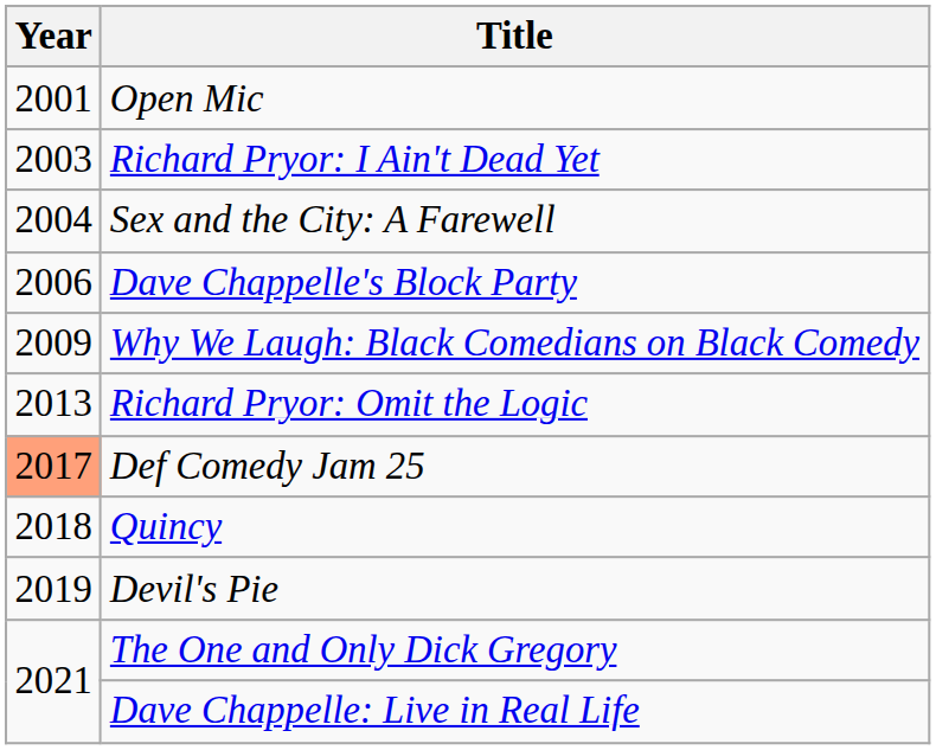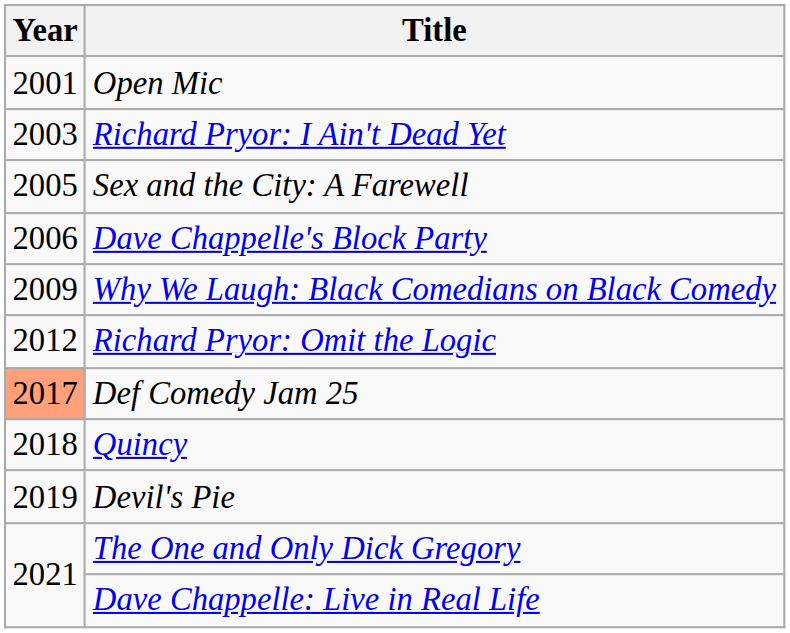 <table class="wikitable sortable">
 <tr>
 <th>Year</th>
 <th>Title</th>
 </tr>
 <tr>
 <td>2001</td>
 <td><em>Open Mic</em></td>
 </tr>
 <tr>
 <td>2003</td>
 <td><em><a href='#'>Richard Pryor: I Ain't Dead Yet</a></em></td>
 </tr>
 <tr>
-<td>2004</td>
+<td>2005</td>
 <td><em>Sex and the City: A Farewell</em></td>
 </tr>
 <tr>
 <td>2006</td>
 <td><em><a href='#'>Dave Chappelle's Block Party</a></em></td>
 </tr>
 <tr>
 <td>2009</td>
 <td><em><a href='#'>Why We Laugh: Black Comedians on Black Comedy</a></em></td>
 </tr>
 <tr>
-<td>2013</td>
+<td>2012</td>
 <td><em><a href='#'>Richard Pryor: Omit the Logic</a></em></td>
 </tr>
 <tr>
 <td style="background: lightsalmon;">2017</td>
 <td><em>Def Comedy Jam 25</em></td>
 </tr>
 <tr>
 <td>2018</td>
 <td><em><a href='#'>Quincy</a></em></td>
 </tr>
 <tr>
 <td>2019</td>
 <td><em>Devil's Pie</em></td>
 </tr>
 <tr>
 <td rowspan=2>2021</td>
 <td><em><a href='#'>The One and Only Dick Gregory</a></em></td>
 </tr>
 <tr>
 <td><em><a href='#'>Dave Chappelle: Live in Real Life</a></em></td>
 </tr>
 </table>
